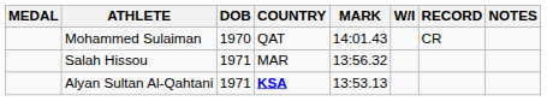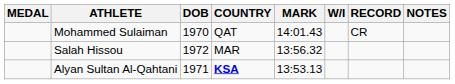 <table class="wikitable">
 <tr>
 <th>MEDAL</th>
 <th>ATHLETE</th>
 <th>DOB</th>
 <th>COUNTRY</th>
 <th>MARK</th>
 <th>W/I</th>
 <th>RECORD</th>
 <th>NOTES</th>
 </tr>
 <tr>
 <td></td>
 <td>Mohammed Sulaiman</td>
 <td>1970</td>
 <td>QAT</td>
 <td>14:01.43</td>
 <td></td>
 <td>CR</td>
 <td></td>
 </tr>
 <tr>
 <td></td>
 <td>Salah Hissou</td>
-<td>1971</td>
+<td>1972</td>
 <td>MAR</td>
 <td>13:56.32</td>
 <td></td>
 <td></td>
 <td></td>
 </tr>
 <tr>
 <td></td>
 <td>Alyan Sultan Al-Qahtani</td>
 <td>1971</td>
 <td><strong><a href='#'>KSA</a></strong></td>
 <td>13:53.13</td>
 <td></td>
 <td></td>
 <td></td>
 </tr>
 </table>
